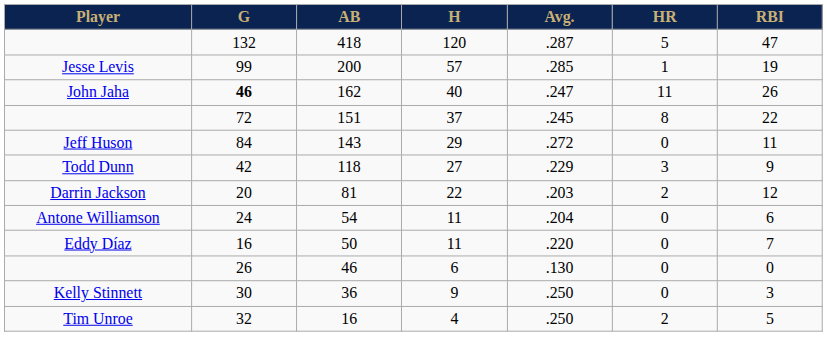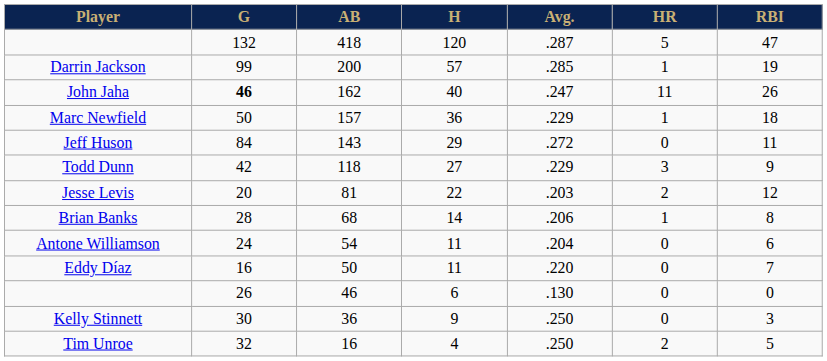 <table class="wikitable sortable">
 <tr>
 <th style="background:#0a2351;color:#c9b074;" width="16%">Player</th>
 <th style="background:#0a2351;color:#c9b074;" width="9%">G</th>
 <th style="background:#0a2351;color:#c9b074;" width="9%">AB</th>
 <th style="background:#0a2351;color:#c9b074;" width="9%">H</th>
 <th style="background:#0a2351;color:#c9b074;" width="9%">Avg.</th>
 <th style="background:#0a2351;color:#c9b074;" width="9%">HR</th>
 <th style="background:#0a2351;color:#c9b074;" width="9%">RBI</th>
 </tr>
 <tr align="center">
 <td></td>
 <td>132</td>
 <td>418</td>
 <td>120</td>
 <td>.287</td>
 <td>5</td>
 <td>47</td>
 </tr>
 <tr align=center>
-<td><a href='#'>Jesse Levis</a></td>
+<td><a href='#'>Darrin Jackson</a></td>
 <td>99</td>
 <td>200</td>
 <td>57</td>
 <td>.285</td>
 <td>1</td>
 <td>19</td>
 </tr>
 <tr align=center>
 <td><a href='#'>John Jaha</a></td>
 <td><strong>46</strong></td>
 <td>162</td>
 <td>40</td>
 <td>.247</td>
 <td>11</td>
 <td>26</td>
 </tr>
 <tr align=center>
-<td></td>
-<td>72</td>
-<td>151</td>
-<td>37</td>
-<td>.245</td>
-<td>8</td>
-<td>22</td>
+<td><a href='#'>Marc Newfield</a></td>
+<td>50</td>
+<td>157</td>
+<td>36</td>
+<td>.229</td>
+<td>1</td>
+<td>18</td>
 </tr>
 <tr align="center">
 <td><a href='#'>Jeff Huson</a></td>
 <td>84</td>
 <td>143</td>
 <td>29</td>
 <td>.272</td>
 <td>0</td>
 <td>11</td>
 </tr>
 <tr align=center>
 <td><a href='#'>Todd Dunn</a></td>
 <td>42</td>
 <td>118</td>
 <td>27</td>
 <td>.229</td>
 <td>3</td>
 <td>9</td>
 </tr>
 <tr align=center>
-<td><a href='#'>Darrin Jackson</a></td>
+<td><a href='#'>Jesse Levis</a></td>
 <td>20</td>
 <td>81</td>
 <td>22</td>
 <td>.203</td>
 <td>2</td>
 <td>12</td>
+</tr>
+<tr align=center>
+<td><a href='#'>Brian Banks</a></td>
+<td>28</td>
+<td>68</td>
+<td>14</td>
+<td>.206</td>
+<td>1</td>
+<td>8</td>
 </tr>
 <tr align=center>
 <td><a href='#'>Antone Williamson</a></td>
 <td>24</td>
 <td>54</td>
 <td>11</td>
 <td>.204</td>
 <td>0</td>
 <td>6</td>
 </tr>
 <tr align=center>
 <td><a href='#'>Eddy Díaz</a></td>
 <td>16</td>
 <td>50</td>
 <td>11</td>
 <td>.220</td>
 <td>0</td>
 <td>7</td>
 </tr>
 <tr align=center>
 <td></td>
 <td>26</td>
 <td>46</td>
 <td>6</td>
 <td>.130</td>
 <td>0</td>
 <td>0</td>
 </tr>
 <tr align="center">
 <td><a href='#'>Kelly Stinnett</a></td>
 <td>30</td>
 <td>36</td>
 <td>9</td>
 <td>.250</td>
 <td>0</td>
 <td>3</td>
 </tr>
 <tr align=center>
 <td><a href='#'>Tim Unroe</a></td>
 <td>32</td>
 <td>16</td>
 <td>4</td>
 <td>.250</td>
 <td>2</td>
 <td>5</td>
 </tr>
 </table>
